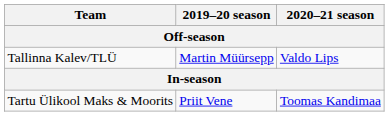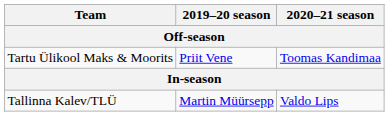 <table class="wikitable">
 <tr>
 <th>Team</th>
 <th>2019–20 season</th>
 <th>2020–21 season</th>
 </tr>
 <tr>
 <th colspan=3>Off-season</th>
 </tr>
 <tr>
-<td>Tallinna Kalev/TLÜ</td>
-<td> <a href='#'>Martin Müürsepp</a></td>
-<td> <a href='#'>Valdo Lips</a></td>
+<td>Tartu Ülikool Maks & Moorits</td>
+<td> <a href='#'>Priit Vene</a></td>
+<td> <a href='#'>Toomas Kandimaa</a></td>
 </tr>
 <tr>
 <th colspan=3>In-season</th>
 </tr>
 <tr>
-<td>Tartu Ülikool Maks & Moorits</td>
-<td> <a href='#'>Priit Vene</a></td>
-<td> <a href='#'>Toomas Kandimaa</a></td>
+<td>Tallinna Kalev/TLÜ</td>
+<td> <a href='#'>Martin Müürsepp</a></td>
+<td> <a href='#'>Valdo Lips</a></td>
 </tr>
 </table>
